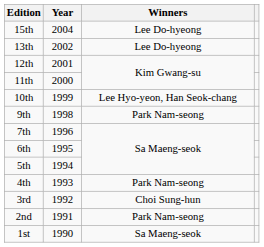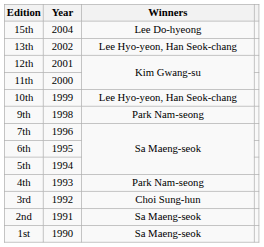 <table class="wikitable" style="text-align: center">
 <tr>
 <th width="50">Edition</th>
 <th width="50">Year</th>
 <th width="250">Winners</th>
 <th></th>
 </tr>
 <tr>
 <td>15th</td>
 <td>2004</td>
 <td>Lee Do-hyeong</td>
 <td></td>
 </tr>
 <tr>
 <td>13th</td>
 <td>2002</td>
-<td>Lee Do-hyeong</td>
+<td>Lee Hyo-yeon, Han Seok-chang</td>
 <td></td>
 </tr>
 <tr>
 <td>12th</td>
 <td>2001</td>
 <td rowspan="2">Kim Gwang-su</td>
 <td></td>
 </tr>
 <tr>
 <td>11th</td>
 <td>2000</td>
 <td></td>
 </tr>
 <tr>
 <td>10th</td>
 <td>1999</td>
 <td>Lee Hyo-yeon, Han Seok-chang</td>
 <td></td>
 </tr>
 <tr>
 <td>9th</td>
 <td>1998</td>
 <td>Park Nam-seong</td>
 <td></td>
 </tr>
 <tr>
 <td>7th</td>
 <td>1996</td>
 <td rowspan="3">Sa Maeng-seok</td>
 <td></td>
 </tr>
 <tr>
 <td>6th</td>
 <td>1995</td>
 <td></td>
 </tr>
 <tr>
 <td>5th</td>
 <td>1994</td>
 <td></td>
 </tr>
 <tr>
 <td>4th</td>
 <td>1993</td>
 <td>Park Nam-seong</td>
 <td></td>
 </tr>
 <tr>
 <td>3rd</td>
 <td>1992</td>
 <td>Choi Sung-hun</td>
 <td></td>
 </tr>
 <tr>
 <td>2nd</td>
 <td>1991</td>
-<td>Park Nam-seong</td>
+<td>Sa Maeng-seok</td>
 <td></td>
 </tr>
 <tr>
 <td>1st</td>
 <td>1990</td>
 <td>Sa Maeng-seok</td>
 <td></td>
 </tr>
 </table>
